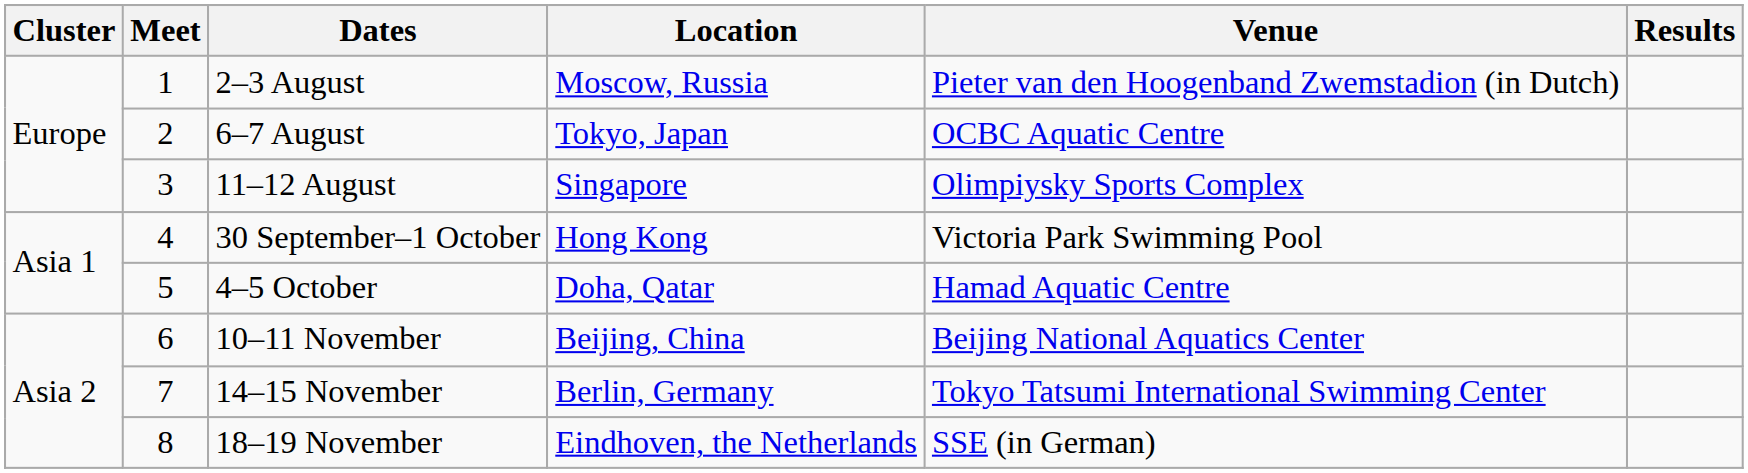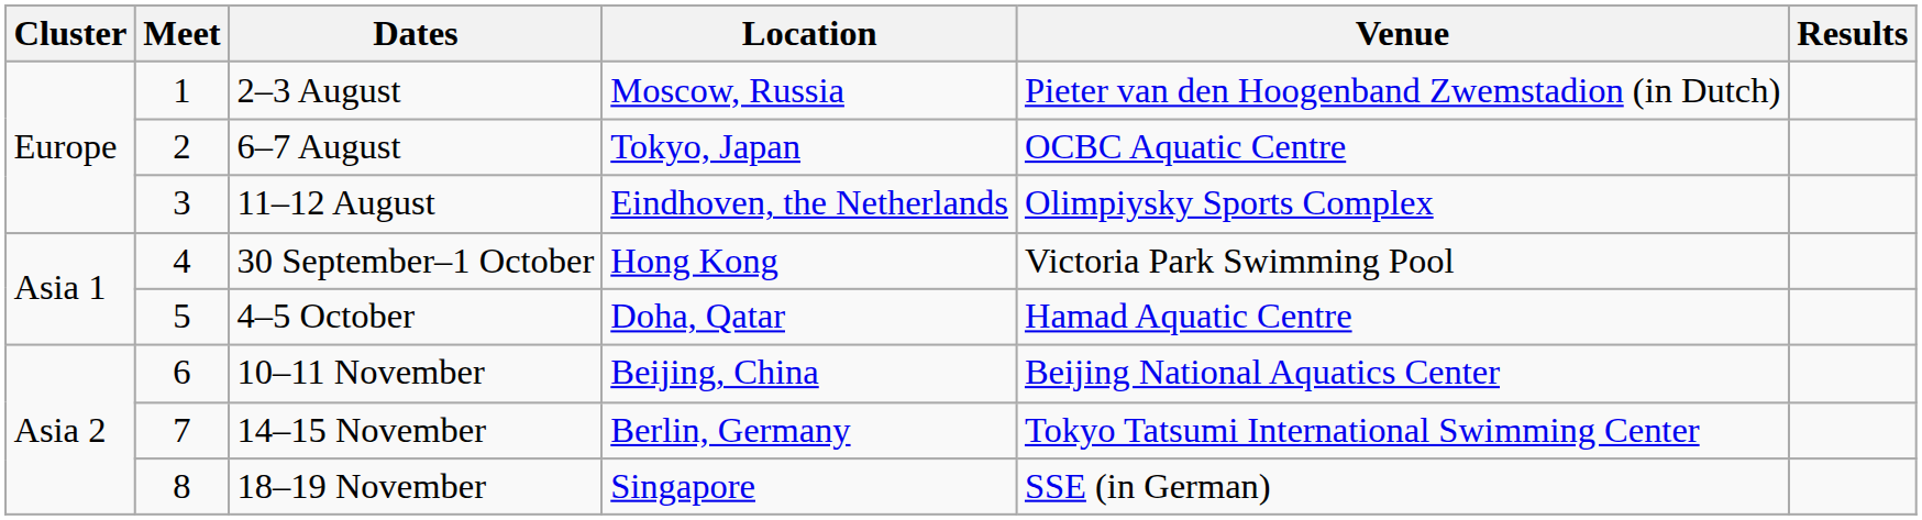 <table class=wikitable>
 <tr>
 <th>Cluster</th>
 <th>Meet</th>
 <th>Dates</th>
 <th>Location</th>
 <th>Venue</th>
 <th>Results</th>
 </tr>
 <tr>
 <td rowspan=3>Europe</td>
 <td align=center>1</td>
 <td>2–3 August</td>
 <td> <a href='#'>Moscow, Russia</a></td>
 <td><a href='#'>Pieter van den Hoogenband Zwemstadion</a> (in Dutch)</td>
 <td></td>
 </tr>
 <tr>
 <td align=center>2</td>
 <td>6–7 August</td>
 <td> <a href='#'>Tokyo, Japan</a></td>
 <td><a href='#'>OCBC Aquatic Centre</a></td>
 <td></td>
 </tr>
 <tr>
 <td align=center>3</td>
 <td>11–12 August</td>
-<td> <a href='#'>Singapore</a></td>
+<td> <a href='#'>Eindhoven, the Netherlands</a></td>
 <td><a href='#'>Olimpiysky Sports Complex</a></td>
 <td></td>
 </tr>
 <tr>
 <td rowspan=2>Asia 1</td>
 <td align=center>4</td>
 <td>30 September–1 October</td>
 <td> <a href='#'>Hong Kong</a></td>
 <td>Victoria Park Swimming Pool</td>
 <td></td>
 </tr>
 <tr>
 <td align=center>5</td>
 <td>4–5 October</td>
 <td> <a href='#'>Doha, Qatar</a></td>
 <td><a href='#'>Hamad Aquatic Centre</a></td>
 <td></td>
 </tr>
 <tr>
 <td rowspan=3>Asia 2</td>
 <td align=center>6</td>
 <td>10–11 November</td>
 <td> <a href='#'>Beijing, China</a></td>
 <td><a href='#'>Beijing National Aquatics Center</a></td>
 <td></td>
 </tr>
 <tr>
 <td align=center>7</td>
 <td>14–15 November</td>
 <td> <a href='#'>Berlin, Germany</a></td>
 <td><a href='#'>Tokyo Tatsumi International Swimming Center</a></td>
 <td></td>
 </tr>
 <tr>
 <td align=center>8</td>
 <td>18–19 November</td>
-<td> <a href='#'>Eindhoven, the Netherlands</a></td>
+<td> <a href='#'>Singapore</a></td>
 <td><a href='#'>SSE</a> (in German)</td>
 <td></td>
 </tr>
 </table>
